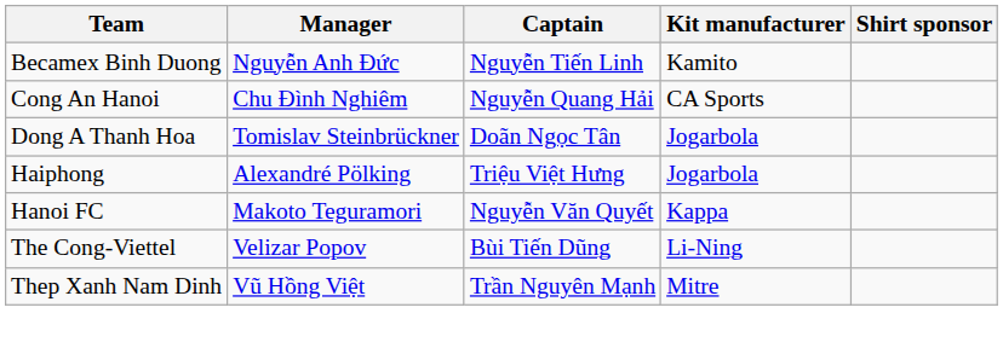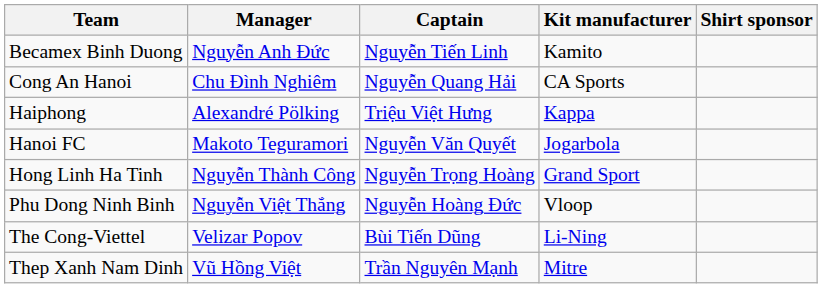 <table class="wikitable sortable" style="text-align:left;">
 <tr>
 <th>Team</th>
 <th>Manager</th>
 <th>Captain</th>
 <th>Kit manufacturer</th>
 <th>Shirt sponsor</th>
 </tr>
 <tr>
 <td>Becamex Binh Duong</td>
 <td> <a href='#'>Nguyễn Anh Đức</a></td>
 <td> <a href='#'>Nguyễn Tiến Linh</a></td>
 <td> Kamito</td>
 <td></td>
 </tr>
 <tr>
 <td>Cong An Hanoi</td>
 <td> <a href='#'>Chu Đình Nghiêm</a></td>
 <td> <a href='#'>Nguyễn Quang Hải</a></td>
 <td> CA Sports</td>
 <td></td>
 </tr>
 <tr>
-<td>Dong A Thanh Hoa</td>
-<td> <a href='#'>Tomislav Steinbrückner</a></td>
-<td> <a href='#'>Doãn Ngọc Tân</a></td>
-<td> <a href='#'>Jogarbola</a></td>
-<td></td>
-</tr>
-<tr>
 <td>Haiphong</td>
 <td> <a href='#'>Alexandré Pölking</a></td>
 <td> <a href='#'>Triệu Việt Hưng</a></td>
-<td> <a href='#'>Jogarbola</a></td>
+<td> <a href='#'>Kappa</a></td>
 <td></td>
 </tr>
 <tr>
 <td>Hanoi FC</td>
 <td> <a href='#'>Makoto Teguramori</a></td>
 <td> <a href='#'>Nguyễn Văn Quyết</a></td>
-<td> <a href='#'>Kappa</a></td>
+<td> <a href='#'>Jogarbola</a></td>
+<td></td>
+</tr>
+<tr>
+<td>Hong Linh Ha Tinh</td>
+<td> <a href='#'>Nguyễn Thành Công</a></td>
+<td> <a href='#'>Nguyễn Trọng Hoàng</a></td>
+<td> <a href='#'>Grand Sport</a></td>
+<td></td>
+</tr>
+<tr>
+<td>Phu Dong Ninh Binh</td>
+<td> <a href='#'>Nguyễn Việt Thắng</a></td>
+<td> <a href='#'>Nguyễn Hoàng Đức</a></td>
+<td> Vloop</td>
 <td></td>
 </tr>
 <tr>
 <td>The Cong-Viettel</td>
 <td> <a href='#'>Velizar Popov</a></td>
 <td> <a href='#'>Bùi Tiến Dũng</a></td>
 <td> <a href='#'>Li-Ning</a></td>
 <td></td>
 </tr>
 <tr>
 <td>Thep Xanh Nam Dinh</td>
 <td> <a href='#'>Vũ Hồng Việt</a></td>
 <td> <a href='#'>Trần Nguyên Mạnh</a></td>
 <td> <a href='#'>Mitre</a></td>
 <td></td>
 </tr>
 </table>
